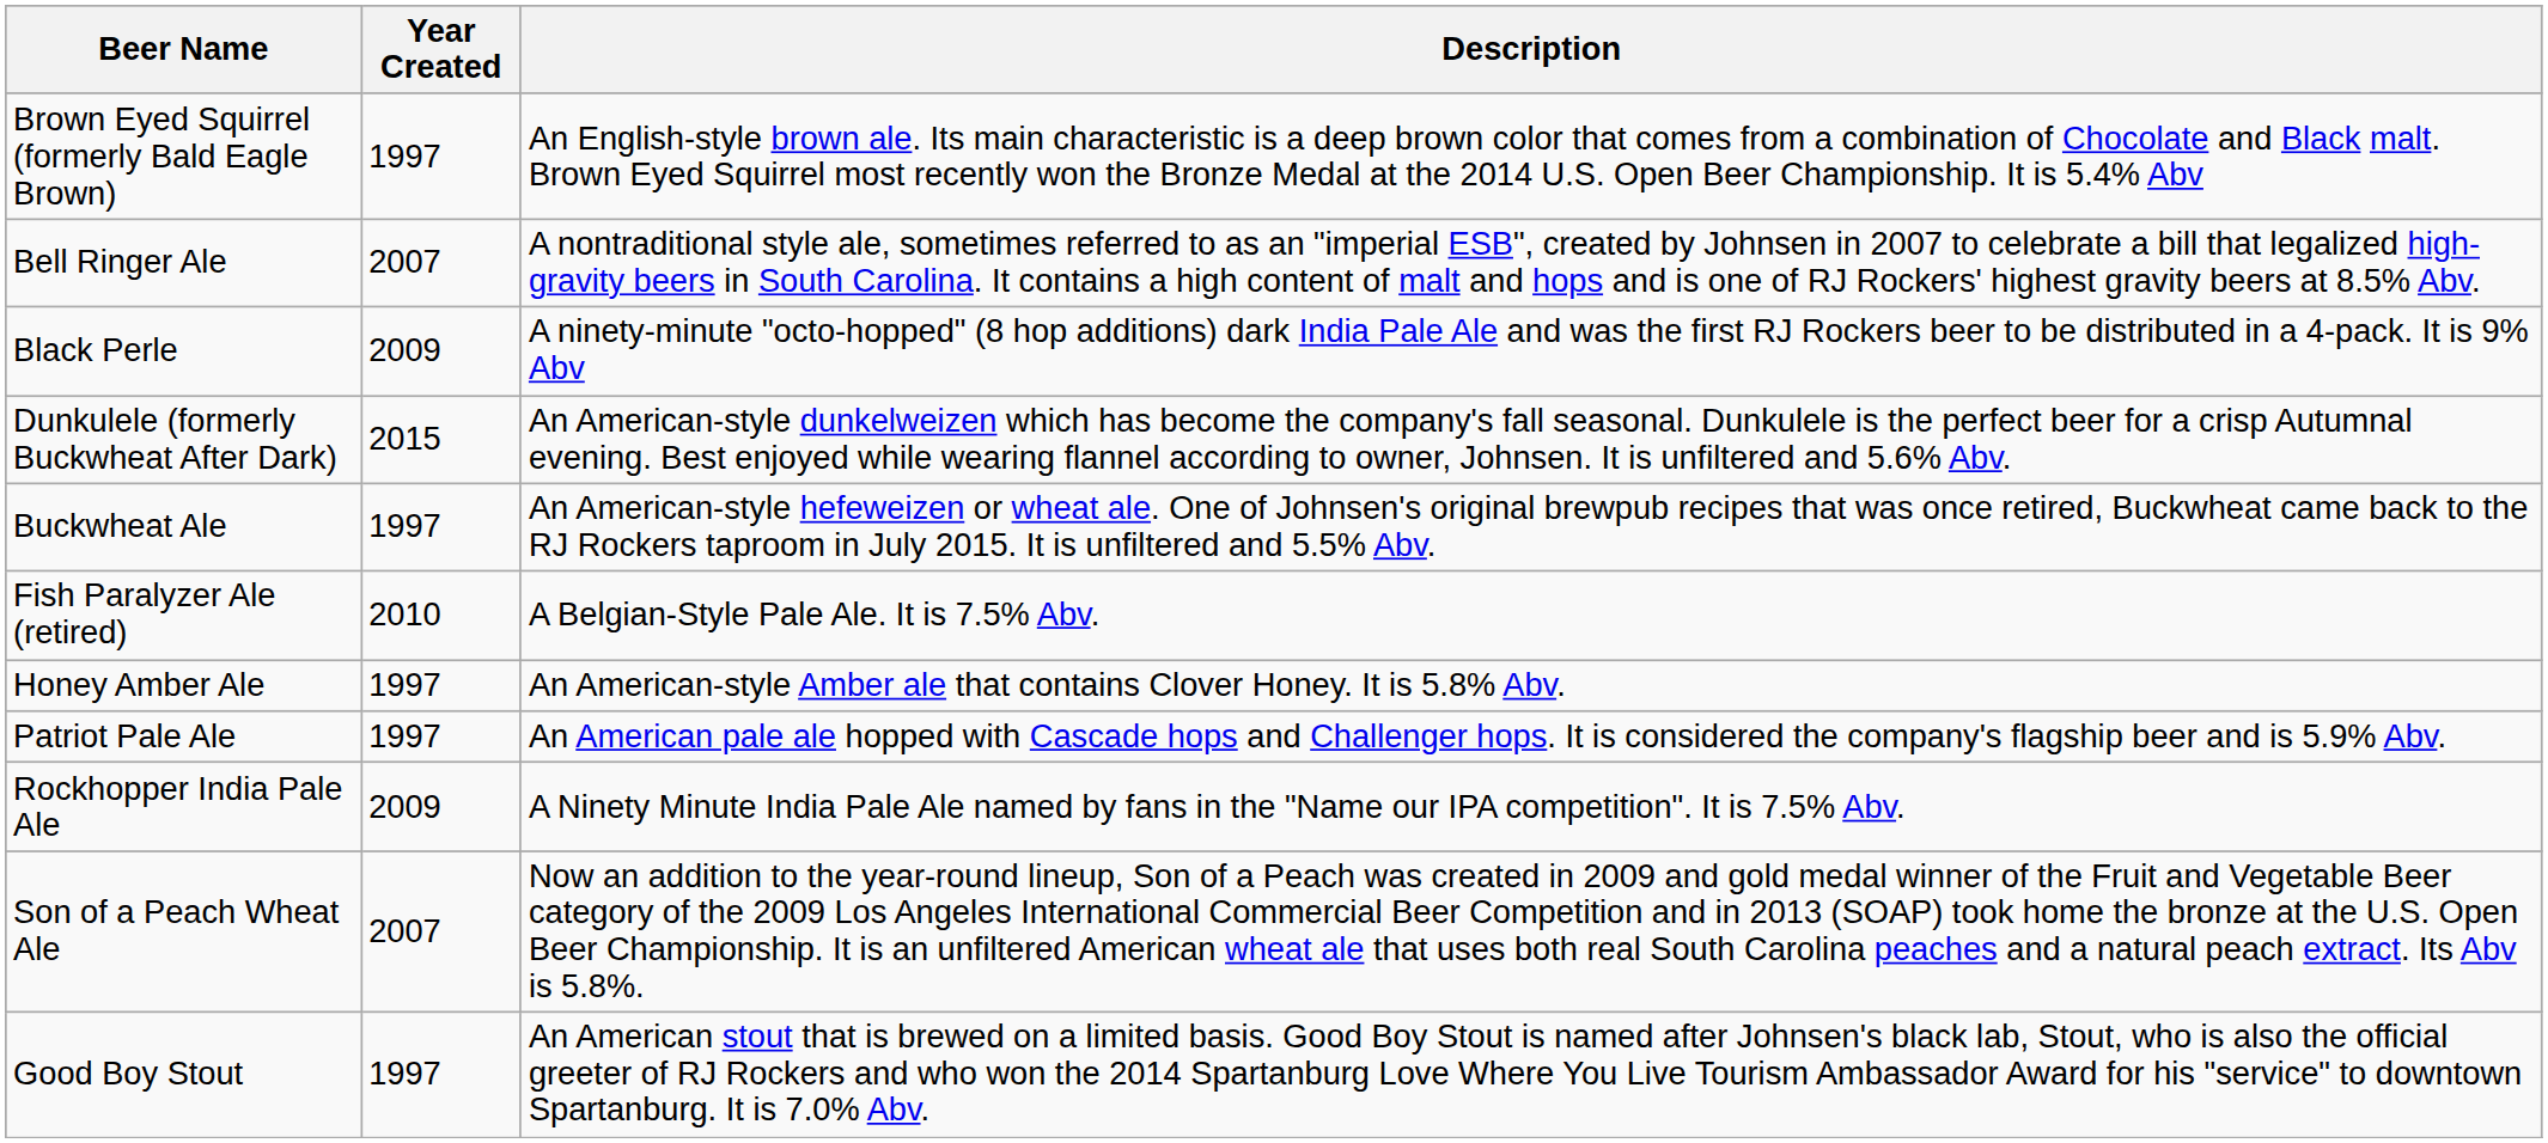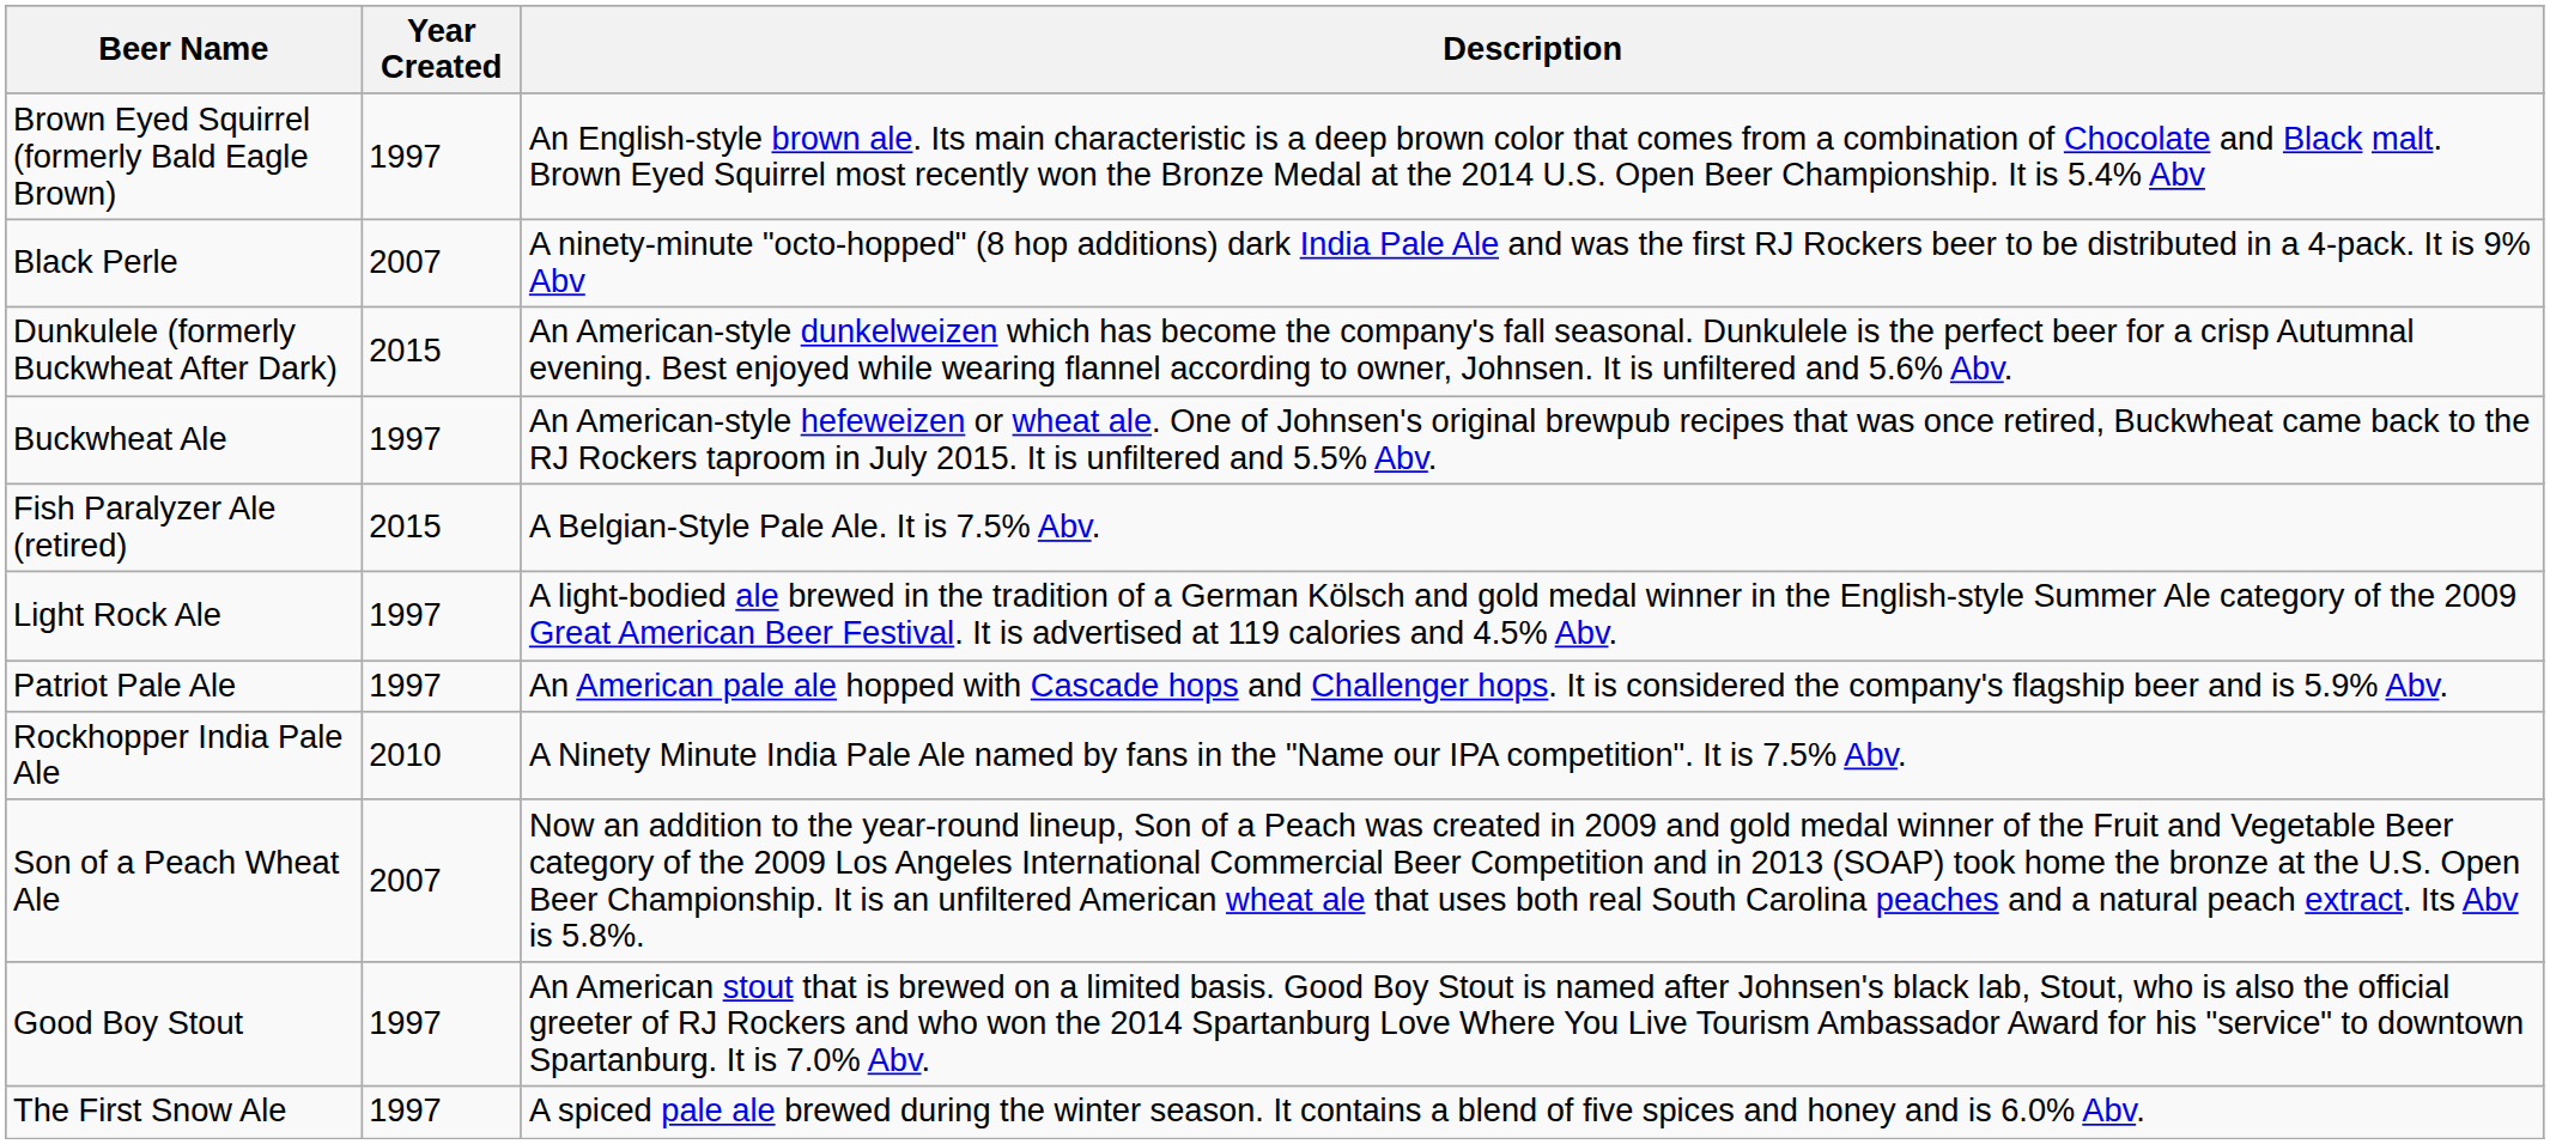 <table class="wikitable">
 <tr>
 <th>Beer Name</th>
 <th>Year Created</th>
 <th>Description</th>
 </tr>
 <tr>
 <td>Brown Eyed Squirrel (formerly Bald Eagle Brown)</td>
 <td>1997</td>
 <td>An English-style <a href='#'>brown ale</a>.  Its main characteristic is a deep brown color that comes from a combination of <a href='#'>Chocolate</a> and <a href='#'>Black</a> <a href='#'>malt</a>.  Brown Eyed Squirrel most recently won the Bronze Medal at the 2014 U.S. Open Beer Championship.  It is 5.4% <a href='#'>Abv</a></td>
 </tr>
 <tr>
-<td>Bell Ringer Ale</td>
+<td>Black Perle</td>
 <td>2007</td>
-<td>A nontraditional style ale, sometimes referred to as an "imperial <a href='#'>ESB</a>", created by Johnsen in 2007 to celebrate a bill that legalized <a href='#'>high-gravity beers</a> in <a href='#'>South Carolina</a>.  It contains a high content of <a href='#'>malt</a> and <a href='#'>hops</a> and is one of RJ Rockers' highest gravity beers at 8.5% <a href='#'>Abv</a>.</td>
-</tr>
-<tr>
-<td>Black Perle</td>
-<td>2009</td>
 <td>A ninety-minute "octo-hopped" (8 hop additions) dark <a href='#'>India Pale Ale</a> and was the first RJ Rockers beer to be distributed in a 4-pack.  It is 9% <a href='#'>Abv</a></td>
 </tr>
 <tr>
 <td>Dunkulele (formerly Buckwheat After Dark)</td>
 <td>2015</td>
 <td>An American-style <a href='#'>dunkelweizen</a> which has become the company's fall seasonal.  Dunkulele is the perfect beer for a crisp Autumnal evening.  Best enjoyed while wearing flannel according to owner, Johnsen.  It is unfiltered and 5.6% <a href='#'>Abv</a>.</td>
 </tr>
 <tr>
 <td>Buckwheat Ale</td>
 <td>1997</td>
 <td>An American-style <a href='#'>hefeweizen</a> or <a href='#'>wheat ale</a>.  One of Johnsen's original brewpub recipes that was once retired, Buckwheat came back to the RJ Rockers taproom in July 2015.  It is unfiltered and 5.5% <a href='#'>Abv</a>.</td>
 </tr>
 <tr>
 <td>Fish Paralyzer Ale (retired)</td>
-<td>2010</td>
+<td>2015</td>
 <td>A Belgian-Style Pale Ale.  It is 7.5% <a href='#'>Abv</a>.</td>
 </tr>
 <tr>
-<td>Honey Amber Ale</td>
+<td>Light Rock Ale</td>
 <td>1997</td>
-<td>An American-style <a href='#'>Amber ale</a> that contains Clover Honey.  It is 5.8% <a href='#'>Abv</a>.</td>
+<td>A light-bodied <a href='#'>ale</a> brewed in the tradition of a German Kölsch and gold medal winner in the English-style Summer Ale category of the 2009 <a href='#'>Great American Beer Festival</a>.  It is advertised at 119 calories and 4.5% <a href='#'>Abv</a>.</td>
 </tr>
 <tr>
 <td>Patriot Pale Ale</td>
 <td>1997</td>
 <td>An <a href='#'>American pale ale</a> hopped with <a href='#'>Cascade hops</a> and <a href='#'>Challenger hops</a>. It is considered the company's flagship beer and is 5.9% <a href='#'>Abv</a>.</td>
 </tr>
 <tr>
 <td>Rockhopper India Pale Ale</td>
-<td>2009</td>
+<td>2010</td>
 <td>A Ninety Minute India Pale Ale named by fans in the "Name our IPA competition".  It is 7.5% <a href='#'>Abv</a>.</td>
 </tr>
 <tr>
 <td>Son of a Peach Wheat Ale</td>
 <td>2007</td>
 <td>Now an addition to the year-round lineup, Son of a Peach was created in 2009 and gold medal winner of the Fruit and Vegetable Beer category of the 2009 Los Angeles International Commercial Beer Competition and in 2013 (SOAP) took home the bronze at the U.S. Open Beer Championship.  It is an unfiltered American <a href='#'>wheat ale</a> that uses both real South Carolina <a href='#'>peaches</a> and a natural peach <a href='#'>extract</a>. Its <a href='#'>Abv</a> is 5.8%.</td>
 </tr>
 <tr>
 <td>Good Boy Stout</td>
 <td>1997</td>
 <td>An American <a href='#'>stout</a> that is brewed on a limited basis.  Good Boy Stout is named after Johnsen's black lab, Stout, who is also the official greeter of RJ Rockers and who won the 2014 Spartanburg Love Where You Live Tourism Ambassador Award for his "service" to downtown Spartanburg.  It is 7.0% <a href='#'>Abv</a>.</td>
 </tr>
 <tr>
+<td>The First Snow Ale</td>
+<td>1997</td>
+<td>A spiced <a href='#'>pale ale</a> brewed during the winter season.  It contains a blend of five spices and honey and is 6.0% <a href='#'>Abv</a>.</td>
+</tr>
+<tr>
 </tr>
 </table>
